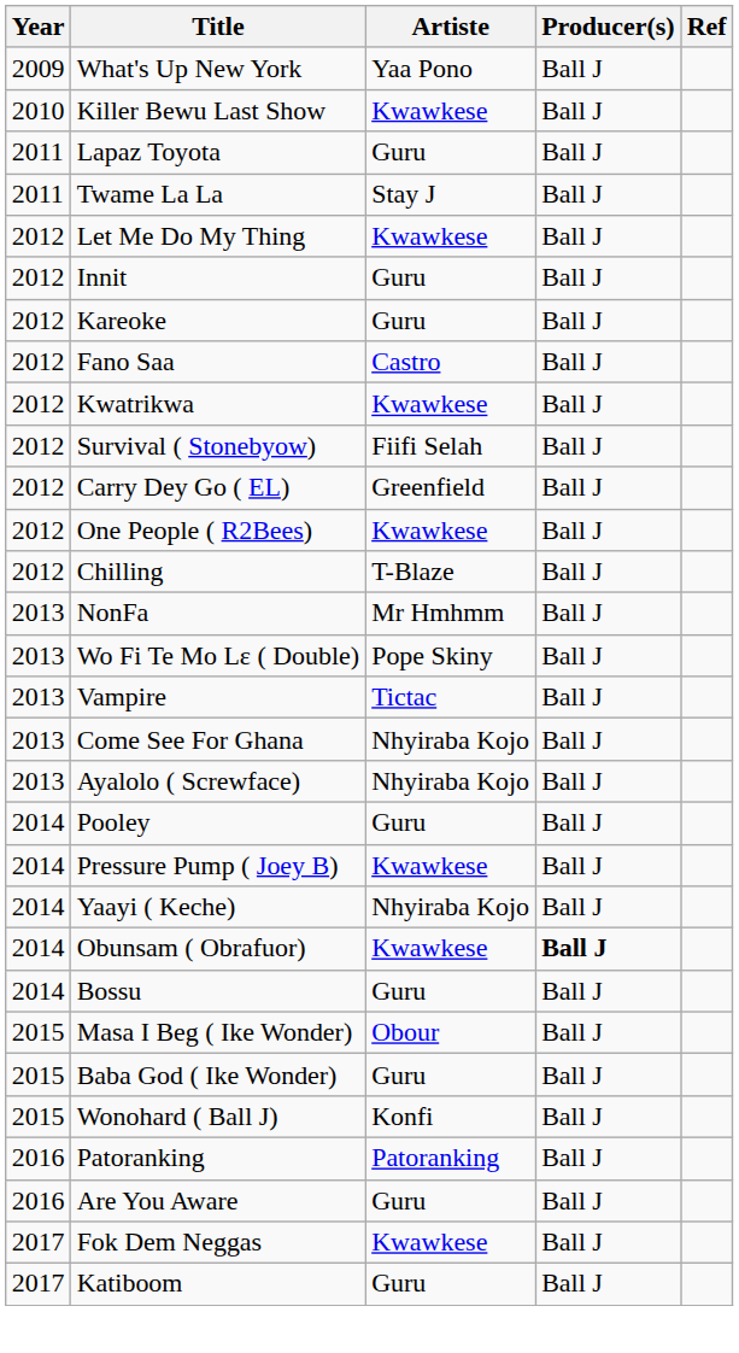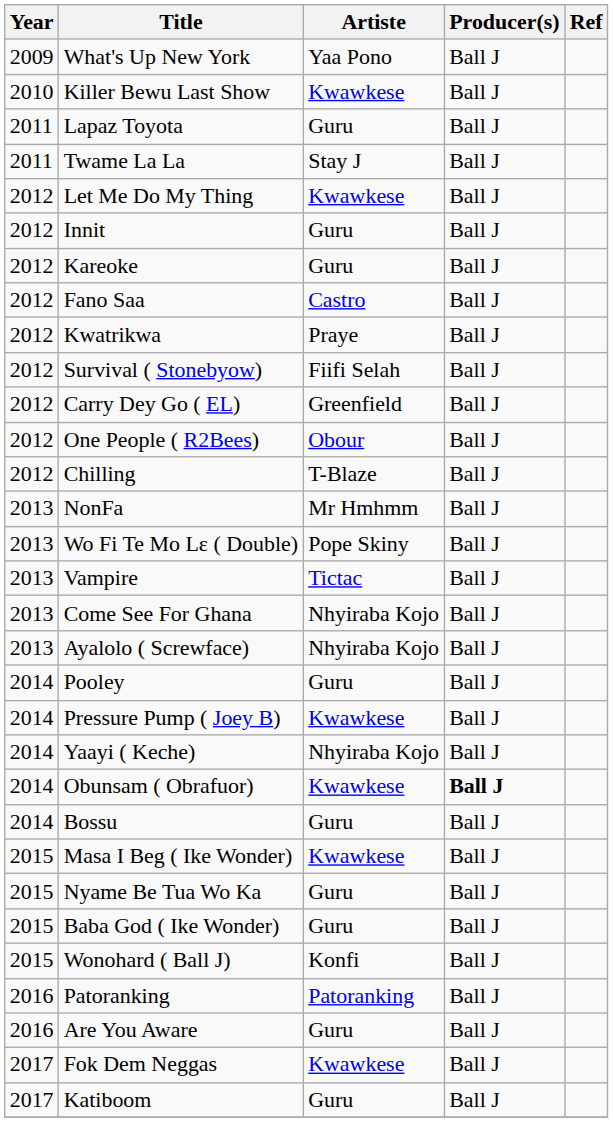 <table class="wikitable">
 <tr>
 <th>Year</th>
 <th>Title</th>
 <th>Artiste</th>
 <th>Producer(s)</th>
 <th>Ref</th>
 </tr>
 <tr>
 <td>2009</td>
 <td>What's Up New York</td>
 <td>Yaa Pono</td>
 <td>Ball J</td>
 <td></td>
 </tr>
 <tr>
 <td>2010</td>
 <td>Killer Bewu Last Show</td>
 <td><a href='#'>Kwawkese</a></td>
 <td>Ball J</td>
 <td></td>
 </tr>
 <tr>
 <td>2011</td>
 <td>Lapaz Toyota</td>
 <td>Guru</td>
 <td>Ball J</td>
 <td></td>
 </tr>
 <tr>
 <td>2011</td>
 <td>Twame La La</td>
 <td>Stay J</td>
 <td>Ball J</td>
 <td></td>
 </tr>
 <tr>
 <td>2012</td>
 <td>Let Me Do My Thing</td>
 <td><a href='#'>Kwawkese</a></td>
 <td>Ball J</td>
 <td></td>
 </tr>
 <tr>
 <td>2012</td>
 <td>Innit</td>
 <td>Guru</td>
 <td>Ball J</td>
 <td></td>
 </tr>
 <tr>
 <td>2012</td>
 <td>Kareoke</td>
 <td>Guru</td>
 <td>Ball J</td>
 <td></td>
 </tr>
 <tr>
 <td>2012</td>
 <td>Fano Saa</td>
 <td><a href='#'>Castro</a></td>
 <td>Ball J</td>
 <td></td>
 </tr>
 <tr>
 <td>2012</td>
 <td>Kwatrikwa</td>
-<td><a href='#'>Kwawkese</a></td>
+<td>Praye</td>
 <td>Ball J</td>
 <td></td>
 </tr>
 <tr>
 <td>2012</td>
 <td>Survival ( <a href='#'>Stonebyow</a>)</td>
 <td>Fiifi Selah</td>
 <td>Ball J</td>
 <td></td>
 </tr>
 <tr>
 <td>2012</td>
 <td>Carry Dey Go ( <a href='#'>EL</a>)</td>
 <td>Greenfield</td>
 <td>Ball J</td>
 <td></td>
 </tr>
 <tr>
 <td>2012</td>
 <td>One People ( <a href='#'>R2Bees</a>)</td>
-<td><a href='#'>Kwawkese</a></td>
+<td><a href='#'>Obour</a></td>
 <td>Ball J</td>
 <td></td>
 </tr>
 <tr>
 <td>2012</td>
 <td>Chilling</td>
 <td>T-Blaze</td>
 <td>Ball J</td>
 <td></td>
 </tr>
 <tr>
 <td>2013</td>
 <td>NonFa</td>
 <td>Mr Hmhmm</td>
 <td>Ball J</td>
 <td></td>
 </tr>
 <tr>
 <td>2013</td>
 <td>Wo Fi Te Mo Lɛ ( Double)</td>
 <td>Pope Skiny</td>
 <td>Ball J</td>
 <td></td>
 </tr>
 <tr>
 <td>2013</td>
 <td>Vampire</td>
 <td><a href='#'>Tictac</a></td>
 <td>Ball J</td>
 <td></td>
 </tr>
 <tr>
 <td>2013</td>
 <td>Come See For Ghana</td>
 <td>Nhyiraba Kojo</td>
 <td>Ball J</td>
 <td></td>
 </tr>
 <tr>
 <td>2013</td>
 <td>Ayalolo ( Screwface)</td>
 <td>Nhyiraba Kojo</td>
 <td>Ball J</td>
 <td></td>
 </tr>
 <tr>
 <td>2014</td>
 <td>Pooley</td>
 <td>Guru</td>
 <td>Ball J</td>
 <td></td>
 </tr>
 <tr>
 <td>2014</td>
 <td>Pressure Pump ( <a href='#'>Joey B</a>)</td>
 <td><a href='#'>Kwawkese</a></td>
 <td>Ball J</td>
 <td></td>
 </tr>
 <tr>
 <td>2014</td>
 <td>Yaayi ( Keche)</td>
 <td>Nhyiraba Kojo</td>
 <td>Ball J</td>
 <td></td>
 </tr>
 <tr>
 <td>2014</td>
 <td>Obunsam ( Obrafuor)</td>
 <td><a href='#'>Kwawkese</a></td>
 <td><strong>Ball J</strong></td>
 <td></td>
 </tr>
 <tr>
 <td>2014</td>
 <td>Bossu</td>
 <td>Guru</td>
 <td>Ball J</td>
 <td></td>
 </tr>
 <tr>
 <td>2015</td>
 <td>Masa I Beg ( Ike Wonder)</td>
-<td><a href='#'>Obour</a></td>
+<td><a href='#'>Kwawkese</a></td>
+<td>Ball J</td>
+<td></td>
+</tr>
+<tr>
+<td>2015</td>
+<td>Nyame Be Tua Wo Ka</td>
+<td>Guru</td>
 <td>Ball J</td>
 <td></td>
 </tr>
 <tr>
 <td>2015</td>
 <td>Baba God ( Ike Wonder)</td>
 <td>Guru</td>
 <td>Ball J</td>
 <td></td>
 </tr>
 <tr>
 <td>2015</td>
 <td>Wonohard ( Ball J)</td>
 <td>Konfi</td>
 <td>Ball J</td>
 <td></td>
 </tr>
 <tr>
 <td>2016</td>
 <td>Patoranking</td>
 <td><a href='#'>Patoranking</a></td>
 <td>Ball J</td>
 <td></td>
 </tr>
 <tr>
 <td>2016</td>
 <td>Are You Aware</td>
 <td>Guru</td>
 <td>Ball J</td>
 <td></td>
 </tr>
 <tr>
 <td>2017</td>
 <td>Fok Dem Neggas</td>
 <td><a href='#'>Kwawkese</a></td>
 <td>Ball J</td>
 <td></td>
 </tr>
 <tr>
 <td>2017</td>
 <td>Katiboom</td>
 <td>Guru</td>
 <td>Ball J</td>
 <td></td>
 </tr>
 <tr>
 </tr>
 </table>
